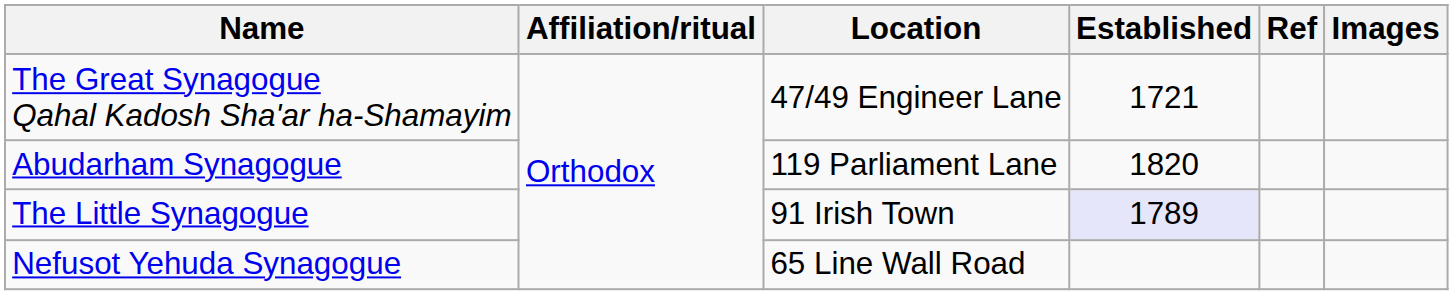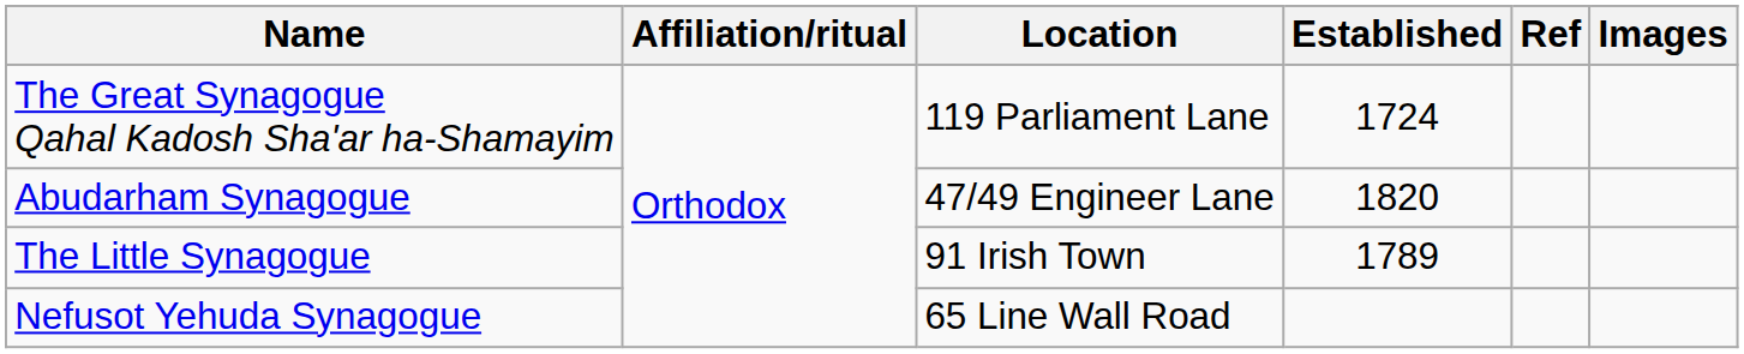 <table class="wikitable sortable">
 <tr>
 <th>Name</th>
 <th>Affiliation/ritual</th>
 <th>Location</th>
 <th>Established</th>
 <th>Ref</th>
 <th>Images</th>
 </tr>
 <tr>
 <td><a href='#'>The Great Synagogue</a><br><em>Qahal Kadosh Sha'ar ha-Shamayim</em></td>
 <td rowspan=4><a href='#'>Orthodox</a></td>
-<td>47/49 Engineer Lane</td>
-<td align=center>1721</td>
+<td>119 Parliament Lane</td>
+<td align=center>1724</td>
 <td></td>
 <td></td>
 </tr>
 <tr>
 <td><a href='#'>Abudarham Synagogue</a></td>
-<td>119 Parliament Lane</td>
+<td>47/49 Engineer Lane</td>
 <td align=center>1820</td>
 <td></td>
 <td></td>
 </tr>
 <tr>
 <td><a href='#'>The Little Synagogue</a></td>
 <td>91 Irish Town</td>
-<td align=center style="background: lavender;">1789</td>
+<td align=center>1789</td>
 <td></td>
 <td></td>
 </tr>
 <tr>
 <td><a href='#'>Nefusot Yehuda Synagogue</a></td>
 <td>65 Line Wall Road</td>
 <td align=center></td>
 <td></td>
 <td></td>
 </tr>
 </table>
